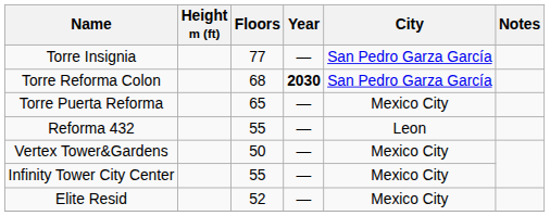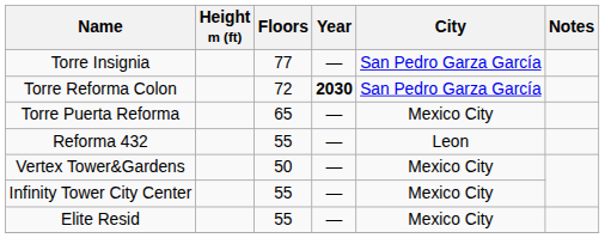 <table class="wikitable sortable">
 <tr>
 <th data-sort-type="text">Name</th>
 <th data-sort-type="number">Height<br><small>m (ft)</small></th>
 <th data-sort-type="number">Floors</th>
 <th data-sort-type="number">Year</th>
 <th data-sort-type="text">City</th>
 <th class="unsortable">Notes</th>
 </tr>
 <tr>
 <td align=center>Torre Insignia</td>
 <td align=center></td>
 <td align=center>77</td>
 <td align=center>—</td>
 <td align=center><a href='#'>San Pedro Garza García</a></td>
 <td></td>
 </tr>
 <tr>
 <td align=center>Torre Reforma Colon</td>
 <td align=center></td>
-<td align=center>68</td>
+<td align=center>72</td>
 <td align=center><strong>2030</strong></td>
 <td align=center><a href='#'>San Pedro Garza García</a></td>
 <td></td>
 </tr>
 <tr>
 <td align=center>Torre Puerta Reforma</td>
 <td align=center></td>
 <td align=center>65</td>
 <td align=center>—</td>
 <td align=center>Mexico City</td>
 <td></td>
 </tr>
 <tr>
 <td align=center>Reforma 432</td>
 <td align=center></td>
 <td align=center>55</td>
 <td align=center>—</td>
 <td align=center>Leon</td>
 <td></td>
 </tr>
 <tr>
 <td align=center>Vertex Tower&Gardens</td>
 <td align=center></td>
 <td align=center>50</td>
 <td align=center>—</td>
 <td align=center>Mexico City</td>
 </tr>
 <tr>
 <td align=center>Infinity Tower City Center</td>
 <td align=center></td>
 <td align=center>55</td>
 <td align=center>—</td>
 <td align=center>Mexico City</td>
 </tr>
 <tr>
 <td align=center>Elite Resid</td>
 <td align=center></td>
-<td align=center>52</td>
+<td align=center>55</td>
 <td align=center>—</td>
 <td align=center>Mexico City</td>
 <td></td>
 </tr>
 <tr>
 </tr>
 </table>
